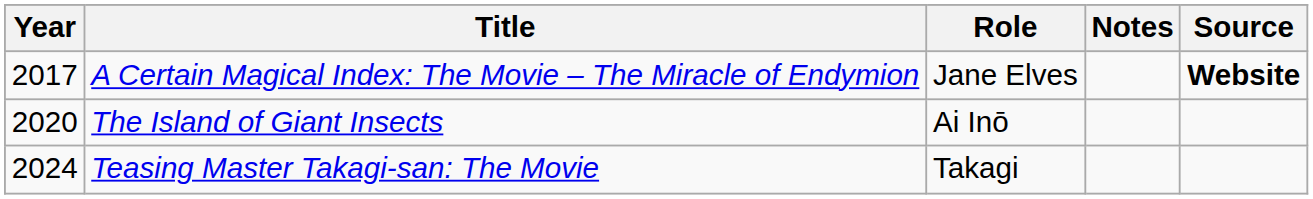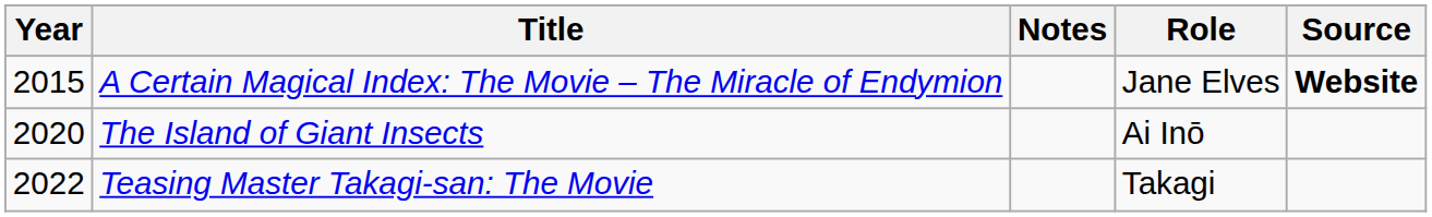 <table class="wikitable sortable plainrowheaders">
 <tr>
 <th>Year</th>
 <th>Title</th>
+<th class="unsortable">Notes</th>
 <th>Role</th>
-<th class="unsortable">Notes</th>
 <th class="unsortable">Source</th>
 </tr>
 <tr>
-<td>2017</td>
+<td>2015</td>
 <td><em><a href='#'>A Certain Magical Index: The Movie – The Miracle of Endymion</a></em></td>
+<td></td>
 <td>Jane Elves</td>
-<td></td>
 <td><strong>Website</strong></td>
 </tr>
 <tr>
 <td>2020</td>
 <td><em><a href='#'>The Island of Giant Insects</a></em></td>
+<td></td>
 <td>Ai Inō</td>
-<td></td>
 <td></td>
 </tr>
 <tr>
-<td>2024</td>
+<td>2022</td>
 <td><em><a href='#'>Teasing Master Takagi-san: The Movie</a></em></td>
+<td></td>
 <td>Takagi</td>
-<td></td>
 <td></td>
 </tr>
 </table>
